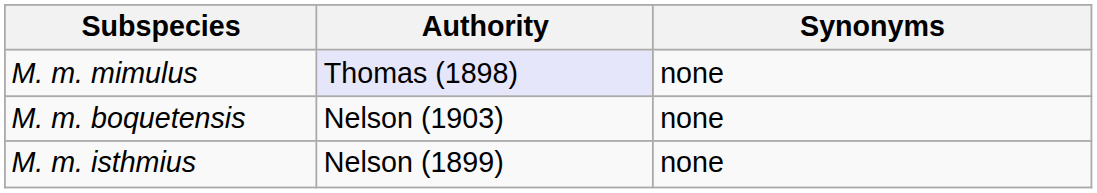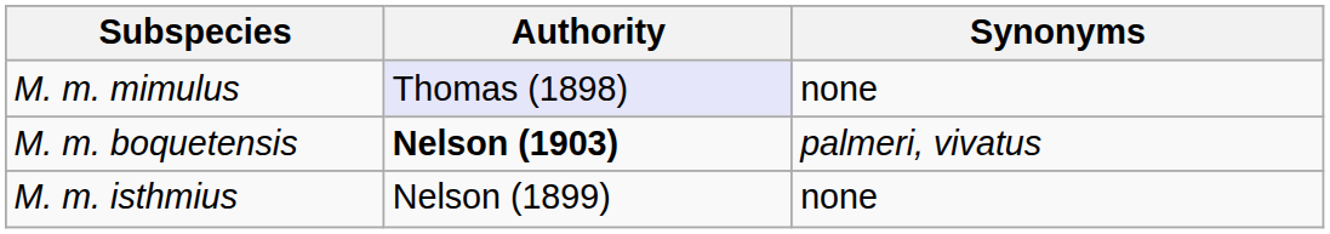 <table class="wikitable">
 <tr align="center">
 <th>Subspecies</th>
 <th>Authority</th>
 <th>Synonyms</th>
 </tr>
 <tr valign="top" align="left">
 <td width="5%"><em>M. m. mimulus</em></td>
 <td width="7%" style="background: lavender;">Thomas (1898)</td>
 <td width="10%">none</td>
 </tr>
 <tr valign="top" align="left">
 <td width="5%"><em>M. m. boquetensis</em></td>
-<td width="7%">Nelson (1903)</td>
-<td width="10%">none</td>
+<td width="7%"><strong>Nelson (1903)</strong></td>
+<td width="10%"><em>palmeri, vivatus</em></td>
 </tr>
 <tr valign="top" align="left">
 <td width="5%"><em>M. m. isthmius</em></td>
 <td width="7%">Nelson (1899)</td>
 <td width="10%">none</td>
 </tr>
 </table>
